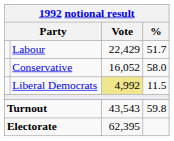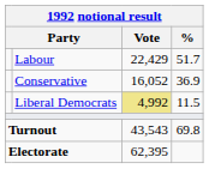 <table class="wikitable">
 <tr>
 <th colspan="4"><a href='#'>1992</a> <a href='#'>notional result</a></th>
 </tr>
 <tr>
 <th bgcolor="#DDDDFF" width="130px" colspan="2">Party</th>
 <th bgcolor="#DDDDFF" width="50px">Vote</th>
 <th bgcolor="#DDDDFF" width="30px">%</th>
 </tr>
 <tr>
 <td></td>
 <td><a href='#'>Labour</a></td>
 <td align=right>22,429</td>
 <td align=right>51.7</td>
 </tr>
 <tr>
 <td></td>
 <td><a href='#'>Conservative</a></td>
 <td align=right>16,052</td>
-<td align=right>58.0</td>
+<td align=right>36.9</td>
 </tr>
 <tr>
 <td></td>
 <td><a href='#'>Liberal Democrats</a></td>
 <td align=right style="background: khaki;">4,992</td>
 <td align=right>11.5</td>
 </tr>
 <tr>
 <td colspan="4" bgcolor="#EAECF0"></td>
 </tr>
 <tr>
 <td colspan="2"><strong>Turnout</strong></td>
 <td align=right>43,543</td>
-<td align=right>59.8</td>
+<td align=right>69.8</td>
 </tr>
 <tr>
 <td colspan="2"><strong>Electorate</strong></td>
 <td align=right>62,395</td>
 </tr>
 </table>
